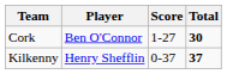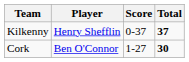 <table class="wikitable">
 <tr>
 <th>Team</th>
 <th>Player</th>
 <th>Score</th>
 <th>Total</th>
 </tr>
 <tr>
+<td>Kilkenny</td>
+<td><a href='#'>Henry Shefflin</a></td>
+<td>0-37</td>
+<td><strong>37</strong></td>
+</tr>
+<tr>
 <td>Cork</td>
 <td><a href='#'>Ben O'Connor</a></td>
 <td>1-27</td>
 <td><strong>30</strong></td>
 </tr>
-<tr>
-<td>Kilkenny</td>
-<td><a href='#'>Henry Shefflin</a></td>
-<td>0-37</td>
-<td><strong>37</strong></td>
-</tr>
 </table>
